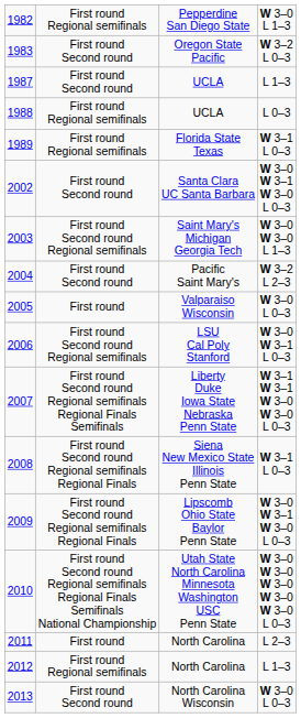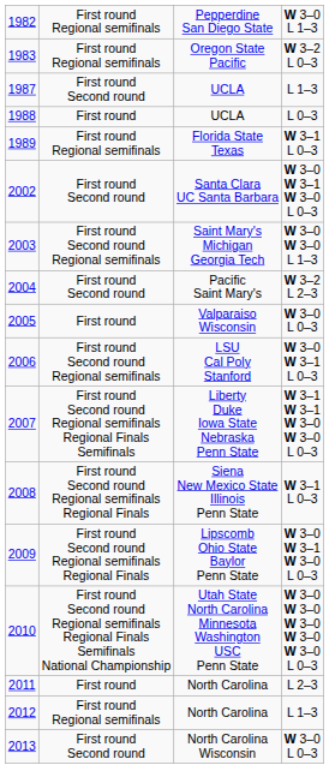 <table class="wikitable">
 <tr align="center">
 <td><a href='#'>1982</a></td>
 <td>First round<br>Regional semifinals</td>
 <td><a href='#'>Pepperdine</a><br><a href='#'>San Diego State</a></td>
 <td><strong>W</strong> 3–0<br>L 1–3</td>
 </tr>
 <tr align="center">
 <td><a href='#'>1983</a></td>
-<td>First round<br>Second round</td>
+<td>First round<br>Regional semifinals</td>
 <td><a href='#'>Oregon State</a><br><a href='#'>Pacific</a></td>
 <td><strong>W</strong> 3–2<br>L 0–3</td>
 </tr>
 <tr align="center">
 <td><a href='#'>1987</a></td>
 <td>First round<br>Second round</td>
 <td><a href='#'>UCLA</a></td>
 <td>L 1–3</td>
 </tr>
 <tr align="center">
 <td><a href='#'>1988</a></td>
-<td>First round<br>Regional semifinals</td>
+<td>First round</td>
 <td>UCLA</td>
 <td>L 0–3</td>
 </tr>
 <tr align="center">
 <td><a href='#'>1989</a></td>
 <td>First round<br>Regional semifinals</td>
 <td><a href='#'>Florida State</a><br><a href='#'>Texas</a></td>
 <td><strong>W</strong> 3–1<br>L 0–3</td>
 </tr>
 <tr align="center">
 <td><a href='#'>2002</a></td>
 <td>First round<br>Second round</td>
 <td><a href='#'>Santa Clara</a><br><a href='#'>UC Santa Barbara</a></td>
 <td><strong>W</strong> 3–0<br><strong>W</strong> 3–1<br><strong>W</strong> 3–0<br>L 0–3</td>
 </tr>
 <tr align="center">
 <td><a href='#'>2003</a></td>
 <td>First round<br>Second round<br>Regional semifinals</td>
 <td><a href='#'>Saint Mary's</a><br><a href='#'>Michigan</a><br><a href='#'>Georgia Tech</a></td>
 <td><strong>W</strong> 3–0<br><strong>W</strong> 3–0<br>L 1–3</td>
 </tr>
 <tr align="center">
 <td><a href='#'>2004</a></td>
 <td>First round<br>Second round</td>
 <td>Pacific<br>Saint Mary's</td>
 <td><strong>W</strong> 3–2<br>L 2–3</td>
 </tr>
 <tr align="center">
 <td><a href='#'>2005</a></td>
 <td>First round</td>
 <td><a href='#'>Valparaiso</a><br><a href='#'>Wisconsin</a></td>
 <td><strong>W</strong> 3–0<br>L 0–3</td>
 </tr>
 <tr align="center">
 <td><a href='#'>2006</a></td>
 <td>First round<br>Second round<br>Regional semifinals</td>
 <td><a href='#'>LSU</a><br><a href='#'>Cal Poly</a><br><a href='#'>Stanford</a></td>
 <td><strong>W</strong> 3–0<br><strong>W</strong> 3–1<br>L 0–3</td>
 </tr>
 <tr align="center">
 <td><a href='#'>2007</a></td>
 <td>First round<br>Second round<br>Regional semifinals<br>Regional Finals<br>Semifinals</td>
 <td><a href='#'>Liberty</a><br><a href='#'>Duke</a><br><a href='#'>Iowa State</a><br><a href='#'>Nebraska</a><br><a href='#'>Penn State</a></td>
 <td><strong>W</strong> 3–1<br><strong>W</strong> 3–1<br><strong>W</strong> 3–0<br><strong>W</strong> 3–0<br>L 0–3</td>
 </tr>
 <tr align="center">
 <td><a href='#'>2008</a></td>
 <td>First round<br>Second round<br>Regional semifinals<br>Regional Finals</td>
 <td><a href='#'>Siena</a><br><a href='#'>New Mexico State</a><br><a href='#'>Illinois</a><br>Penn State</td>
 <td><strong>W</strong> 3–1<br>L 0–3</td>
 </tr>
 <tr align="center">
 <td><a href='#'>2009</a></td>
 <td>First round<br>Second round<br>Regional semifinals<br>Regional Finals</td>
 <td><a href='#'>Lipscomb</a><br><a href='#'>Ohio State</a><br><a href='#'>Baylor</a><br>Penn State</td>
 <td><strong>W</strong> 3–0<br><strong>W</strong> 3–1<br><strong>W</strong> 3–0<br>L 0–3</td>
 </tr>
 <tr align="center">
 <td><a href='#'>2010</a></td>
 <td>First round<br>Second round<br>Regional semifinals<br>Regional Finals<br>Semifinals<br>National Championship</td>
 <td><a href='#'>Utah State</a><br><a href='#'>North Carolina</a><br><a href='#'>Minnesota</a><br><a href='#'>Washington</a><br><a href='#'>USC</a><br>Penn State</td>
 <td><strong>W</strong> 3–0<br><strong>W</strong> 3–0<br><strong>W</strong> 3–0<br><strong>W</strong> 3–0<br><strong>W</strong> 3–0<br>L 0–3</td>
 </tr>
 <tr align="center">
 <td><a href='#'>2011</a></td>
 <td>First round</td>
 <td>North Carolina</td>
 <td>L 2–3</td>
 </tr>
 <tr align="center">
 <td><a href='#'>2012</a></td>
 <td>First round<br>Regional semifinals</td>
 <td>North Carolina</td>
 <td>L 1–3</td>
 </tr>
 <tr align="center">
 <td><a href='#'>2013</a></td>
 <td>First round<br>Second round</td>
 <td>North Carolina<br>Wisconsin</td>
 <td><strong>W</strong> 3–0<br>L 0–3</td>
 </tr>
 </table>
